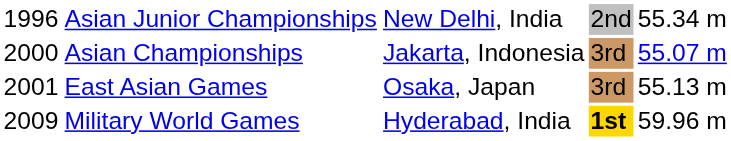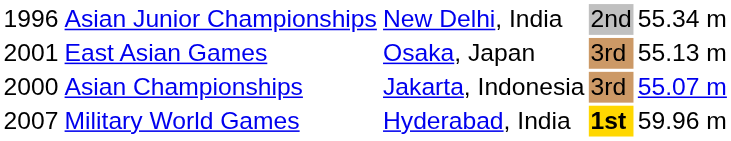 <table>
 <tr>
 <td>1996</td>
 <td><a href='#'>Asian Junior Championships</a></td>
 <td><a href='#'>New Delhi</a>, India</td>
 <td bgcolor=silver>2nd</td>
 <td>55.34 m</td>
 </tr>
 <tr>
+<td>2001</td>
+<td><a href='#'>East Asian Games</a></td>
+<td><a href='#'>Osaka</a>, Japan</td>
+<td bgcolor="cc9966">3rd</td>
+<td>55.13 m</td>
+</tr>
+<tr>
 <td>2000</td>
 <td><a href='#'>Asian Championships</a></td>
 <td><a href='#'>Jakarta</a>, Indonesia</td>
 <td bgcolor=cc9966>3rd</td>
 <td><a href='#'>55.07 m</a></td>
 </tr>
 <tr>
-<td>2001</td>
-<td><a href='#'>East Asian Games</a></td>
-<td><a href='#'>Osaka</a>, Japan</td>
-<td bgcolor="cc9966">3rd</td>
-<td>55.13 m</td>
-</tr>
-<tr>
-<td>2009</td>
+<td>2007</td>
 <td><a href='#'>Military World Games</a></td>
 <td><a href='#'>Hyderabad</a>, India</td>
 <td bgcolor=gold><strong>1st</strong></td>
 <td>59.96 m</td>
 </tr>
 </table>
